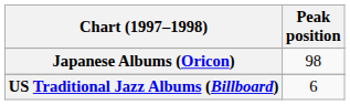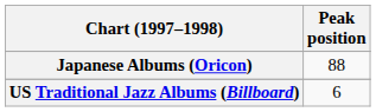 <table class="wikitable sortable plainrowheaders" style="text-align:center">
 <tr>
 <th scope="col">Chart (1997–1998)</th>
 <th scope="col">Peak<br>position</th>
 </tr>
 <tr>
 </tr>
 <tr>
 </tr>
 <tr>
 <th scope="row">Japanese Albums (<a href='#'>Oricon</a>)</th>
-<td>98</td>
+<td>88</td>
 </tr>
 <tr>
 </tr>
 <tr>
 </tr>
 <tr>
 </tr>
 <tr>
 </tr>
 <tr>
 </tr>
 <tr>
 <th scope="row">US <a href='#'>Traditional Jazz Albums</a> (<em><a href='#'>Billboard</a></em>)</th>
 <td>6</td>
 </tr>
 </table>
